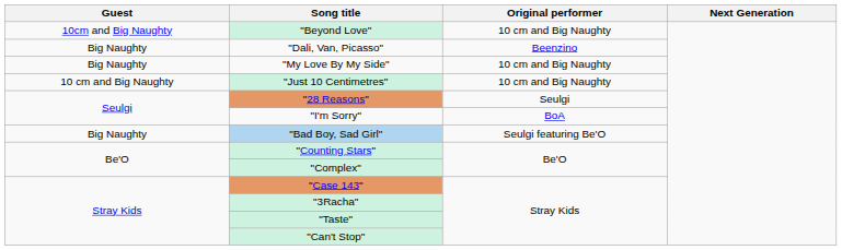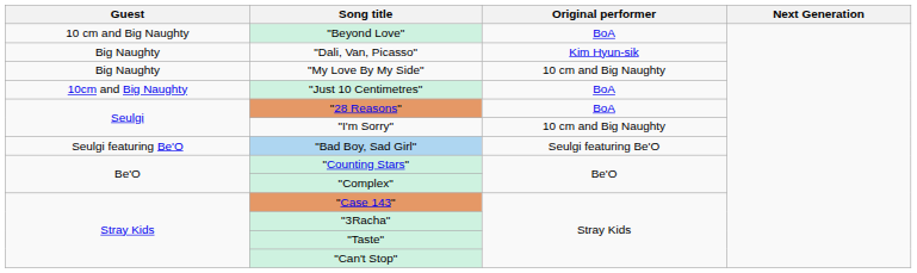 <table Class ="wikitable" style="text-align:center; clear:both; text-align:center; width:97%">
 <tr>
 <th>Guest</th>
 <th>Song title</th>
 <th>Original performer</th>
 <th>Next Generation</th>
 </tr>
 <tr>
-<td><a href='#'>10cm</a> and <a href='#'>Big Naughty</a></td>
+<td>10 cm and Big Naughty</td>
 <td bgcolor="#CEF2E0">"Beyond Love"</td>
-<td>10 cm and Big Naughty</td>
+<td><a href='#'>BoA</a></td>
 <td rowspan="13"></td>
 </tr>
 <tr>
 <td>Big Naughty</td>
 <td>"Dali, Van, Picasso"</td>
-<td><a href='#'>Beenzino</a></td>
+<td><a href='#'>Kim Hyun-sik</a></td>
 </tr>
 <tr>
 <td>Big Naughty</td>
 <td>"My Love By My Side"</td>
 <td>10 cm and Big Naughty</td>
 </tr>
 <tr>
-<td>10 cm and Big Naughty</td>
+<td><a href='#'>10cm</a> and <a href='#'>Big Naughty</a></td>
 <td bgcolor="#CEF2E0">"Just 10 Centimetres"</td>
-<td>10 cm and Big Naughty</td>
+<td><a href='#'>BoA</a></td>
 </tr>
 <tr>
 <td rowspan="2"><a href='#'>Seulgi</a></td>
 <td bgcolor="#E59866">"<a href='#'>28 Reasons</a>"</td>
-<td>Seulgi</td>
+<td><a href='#'>BoA</a></td>
 </tr>
 <tr>
 <td>"I'm Sorry"</td>
-<td><a href='#'>BoA</a></td>
+<td>10 cm and Big Naughty</td>
 </tr>
 <tr>
-<td>Big Naughty</td>
+<td>Seulgi featuring <a href='#'>Be'O</a></td>
 <td bgcolor="#aed6f1">"Bad Boy, Sad Girl"</td>
 <td>Seulgi featuring Be'O</td>
 </tr>
 <tr>
 <td rowspan="2">Be'O</td>
 <td bgcolor="#CEF2E0">"<a href='#'>Counting Stars</a>"</td>
 <td rowspan="2">Be'O</td>
 </tr>
 <tr>
 <td bgcolor="#CEF2E0">"Complex"</td>
 </tr>
 <tr>
 <td rowspan="4"><a href='#'>Stray Kids</a></td>
 <td bgcolor="#E59866">"<a href='#'>Case 143</a>"</td>
 <td rowspan="4">Stray Kids</td>
 </tr>
 <tr>
 <td bgcolor="#CEF2E0">"3Racha"</td>
 </tr>
 <tr>
 <td bgcolor="#CEF2E0">"Taste"</td>
 </tr>
 <tr>
 <td bgcolor="#CEF2E0">"Can't Stop"</td>
 </tr>
 </table>
